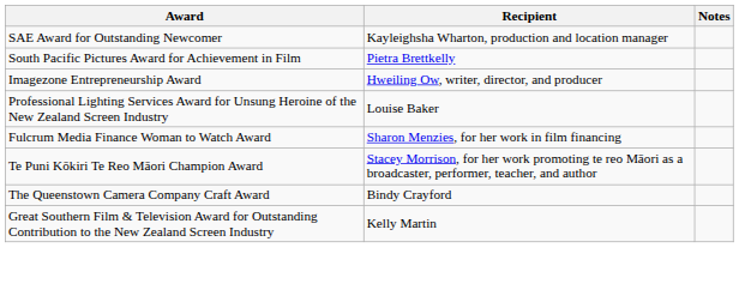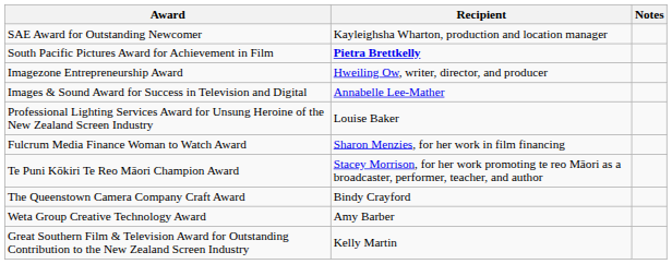 <table class="wikitable">
 <tr>
 <th>Award</th>
 <th>Recipient</th>
 <th>Notes</th>
 </tr>
 <tr>
 <td>SAE Award for Outstanding Newcomer</td>
 <td>Kayleighsha Wharton, production and location manager</td>
 <td></td>
 </tr>
 <tr>
 <td>South Pacific Pictures Award for Achievement in Film</td>
-<td><a href='#'>Pietra Brettkelly</a></td>
+<td><strong><a href='#'>Pietra Brettkelly</a></strong></td>
 <td></td>
 </tr>
 <tr>
 <td>Imagezone Entrepreneurship Award</td>
 <td><a href='#'>Hweiling Ow</a>, writer, director, and producer</td>
+<td></td>
+</tr>
+<tr>
+<td>Images & Sound Award for Success in Television and Digital</td>
+<td><a href='#'>Annabelle Lee-Mather</a></td>
 <td></td>
 </tr>
 <tr>
 <td>Professional Lighting Services Award for Unsung Heroine of the New Zealand Screen Industry</td>
 <td>Louise Baker</td>
 <td></td>
 </tr>
 <tr>
 <td>Fulcrum Media Finance Woman to Watch Award</td>
 <td><a href='#'>Sharon Menzies</a>, for her work in film financing</td>
 <td></td>
 </tr>
 <tr>
 <td>Te Puni Kōkiri Te Reo Māori Champion Award</td>
 <td><a href='#'>Stacey Morrison</a>, for her work promoting te reo Māori as a broadcaster, performer, teacher, and author</td>
 <td></td>
 </tr>
 <tr>
 <td>The Queenstown Camera Company Craft Award</td>
 <td>Bindy Crayford</td>
 <td></td>
 </tr>
 <tr>
+<td>Weta Group Creative Technology Award</td>
+<td>Amy Barber</td>
+<td></td>
+</tr>
+<tr>
 <td>Great Southern Film & Television Award for Outstanding Contribution to the New Zealand Screen Industry</td>
 <td>Kelly Martin</td>
 <td></td>
 </tr>
 </table>
